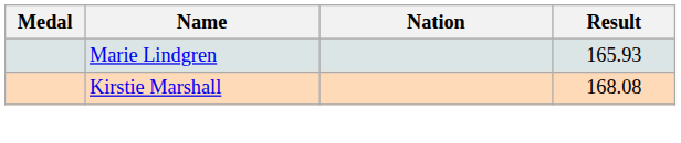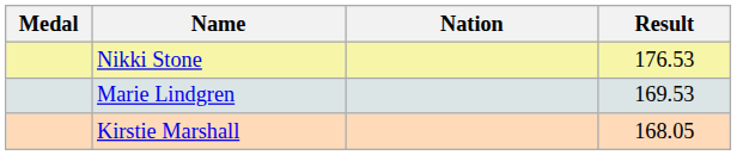 <table class=wikitable style="border:1px solid #AAAAAA;font-size:90%">
 <tr bgcolor="#E4E4E4">
 <th width=50>Medal</th>
 <th width=160>Name</th>
 <th width=160>Nation</th>
 <th width=80>Result</th>
 </tr>
+<tr bgcolor="#F7F6A8">
+<td align="center"></td>
+<td><a href='#'>Nikki Stone</a></td>
+<td></td>
+<td align="center">176.53</td>
+</tr>
 <tr bgcolor="#DCE5E5">
 <td align="center"></td>
 <td><a href='#'>Marie Lindgren</a></td>
 <td></td>
-<td align="center">165.93</td>
+<td align="center">169.53</td>
 </tr>
 <tr bgcolor="#FFDAB9">
 <td align="center"></td>
 <td><a href='#'>Kirstie Marshall</a></td>
 <td></td>
-<td align="center">168.08</td>
+<td align="center">168.05</td>
 </tr>
 </table>
